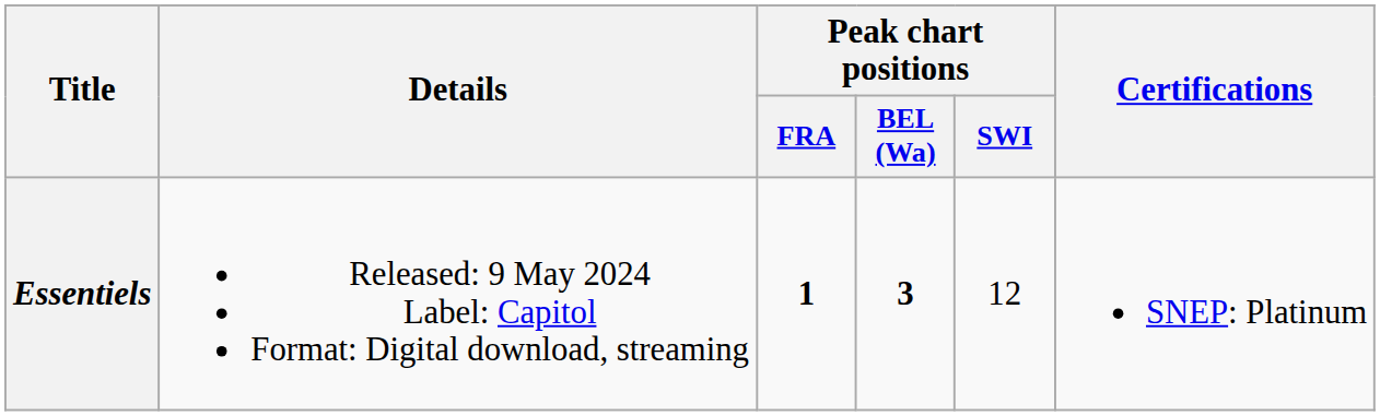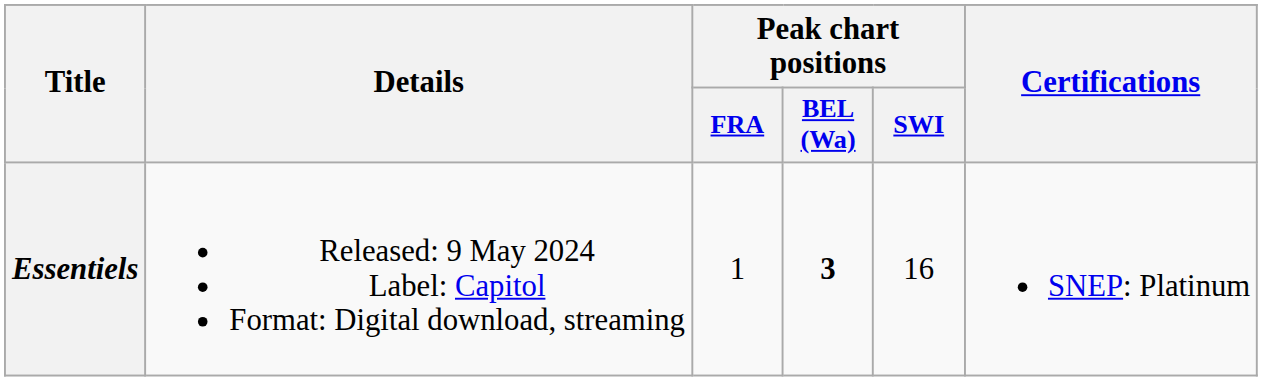 <table class="wikitable plainrowheaders" style="text-align:center;">
 <tr>
 <th scope="col" rowspan="2">Title</th>
 <th scope="col" rowspan="2">Details</th>
 <th scope="col" colspan="3">Peak chart positions</th>
 <th scope="col" rowspan="2"><a href='#'>Certifications</a></th>
 </tr>
 <tr>
 <th scope="col" style="width:3em;font-size:85%;"><a href='#'>FRA</a><br></th>
 <th scope="col" style="width:3em;font-size:85%;"><a href='#'>BEL<br>(Wa)</a><br></th>
 <th scope="col" style="width:3em;font-size:85%;"><a href='#'>SWI</a><br></th>
 </tr>
 <tr>
 <th scope="row"><em>Essentiels</em></th>
 <td><br><ul><li>Released: 9 May 2024</li><li>Label: <a href='#'>Capitol</a></li><li>Format: Digital download, streaming</li></ul></td>
-<td><strong>1</strong></td>
+<td>1</td>
 <td><strong>3</strong></td>
-<td>12</td>
+<td>16</td>
 <td><br><ul><li><a href='#'>SNEP</a>: Platinum</li></ul></td>
 </tr>
 </table>
